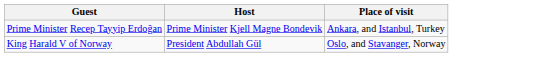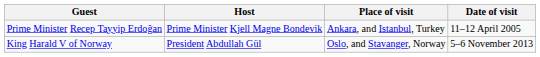 <table class="wikitable" border="1">
 <tr>
 <th>Guest</th>
 <th>Host</th>
 <th>Place of visit</th>
+<th>Date of visit</th>
 </tr>
 <tr>
 <td> <a href='#'>Prime Minister</a> <a href='#'>Recep Tayyip Erdoğan</a></td>
 <td> <a href='#'>Prime Minister</a> <a href='#'>Kjell Magne Bondevik</a></td>
 <td><a href='#'>Ankara</a>, and <a href='#'>Istanbul</a>, Turkey</td>
+<td>11–12 April 2005</td>
 </tr>
 <tr>
 <td>  <a href='#'>King</a> <a href='#'>Harald V of Norway</a></td>
 <td>   <a href='#'>President</a> <a href='#'>Abdullah Gül</a></td>
 <td><a href='#'>Oslo</a>, and <a href='#'>Stavanger</a>, Norway</td>
+<td>5–6 November 2013</td>
 </tr>
 </table>
